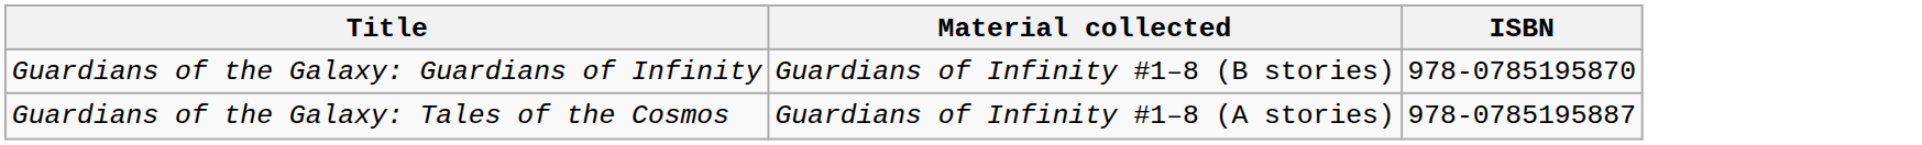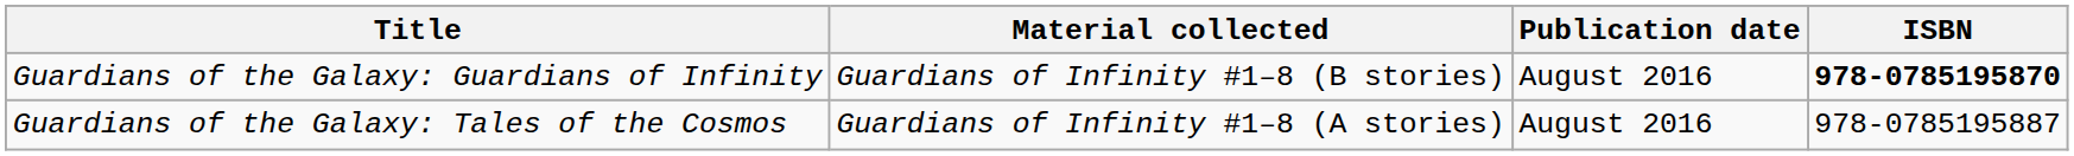 <table class="wikitable">
 <tr>
 <th>Title</th>
 <th>Material collected</th>
+<th>Publication date</th>
 <th>ISBN</th>
 </tr>
 <tr>
 <td><em>Guardians of the Galaxy: Guardians of Infinity</em></td>
 <td><em>Guardians of Infinity</em> #1–8 (B stories)</td>
-<td>978-0785195870</td>
+<td>August 2016</td>
+<td><strong>978-0785195870</strong></td>
 </tr>
 <tr>
 <td><em>Guardians of the Galaxy: Tales of the Cosmos</em></td>
 <td><em>Guardians of Infinity</em> #1–8 (A stories)</td>
+<td>August 2016</td>
 <td>978-0785195887</td>
 </tr>
 </table>
